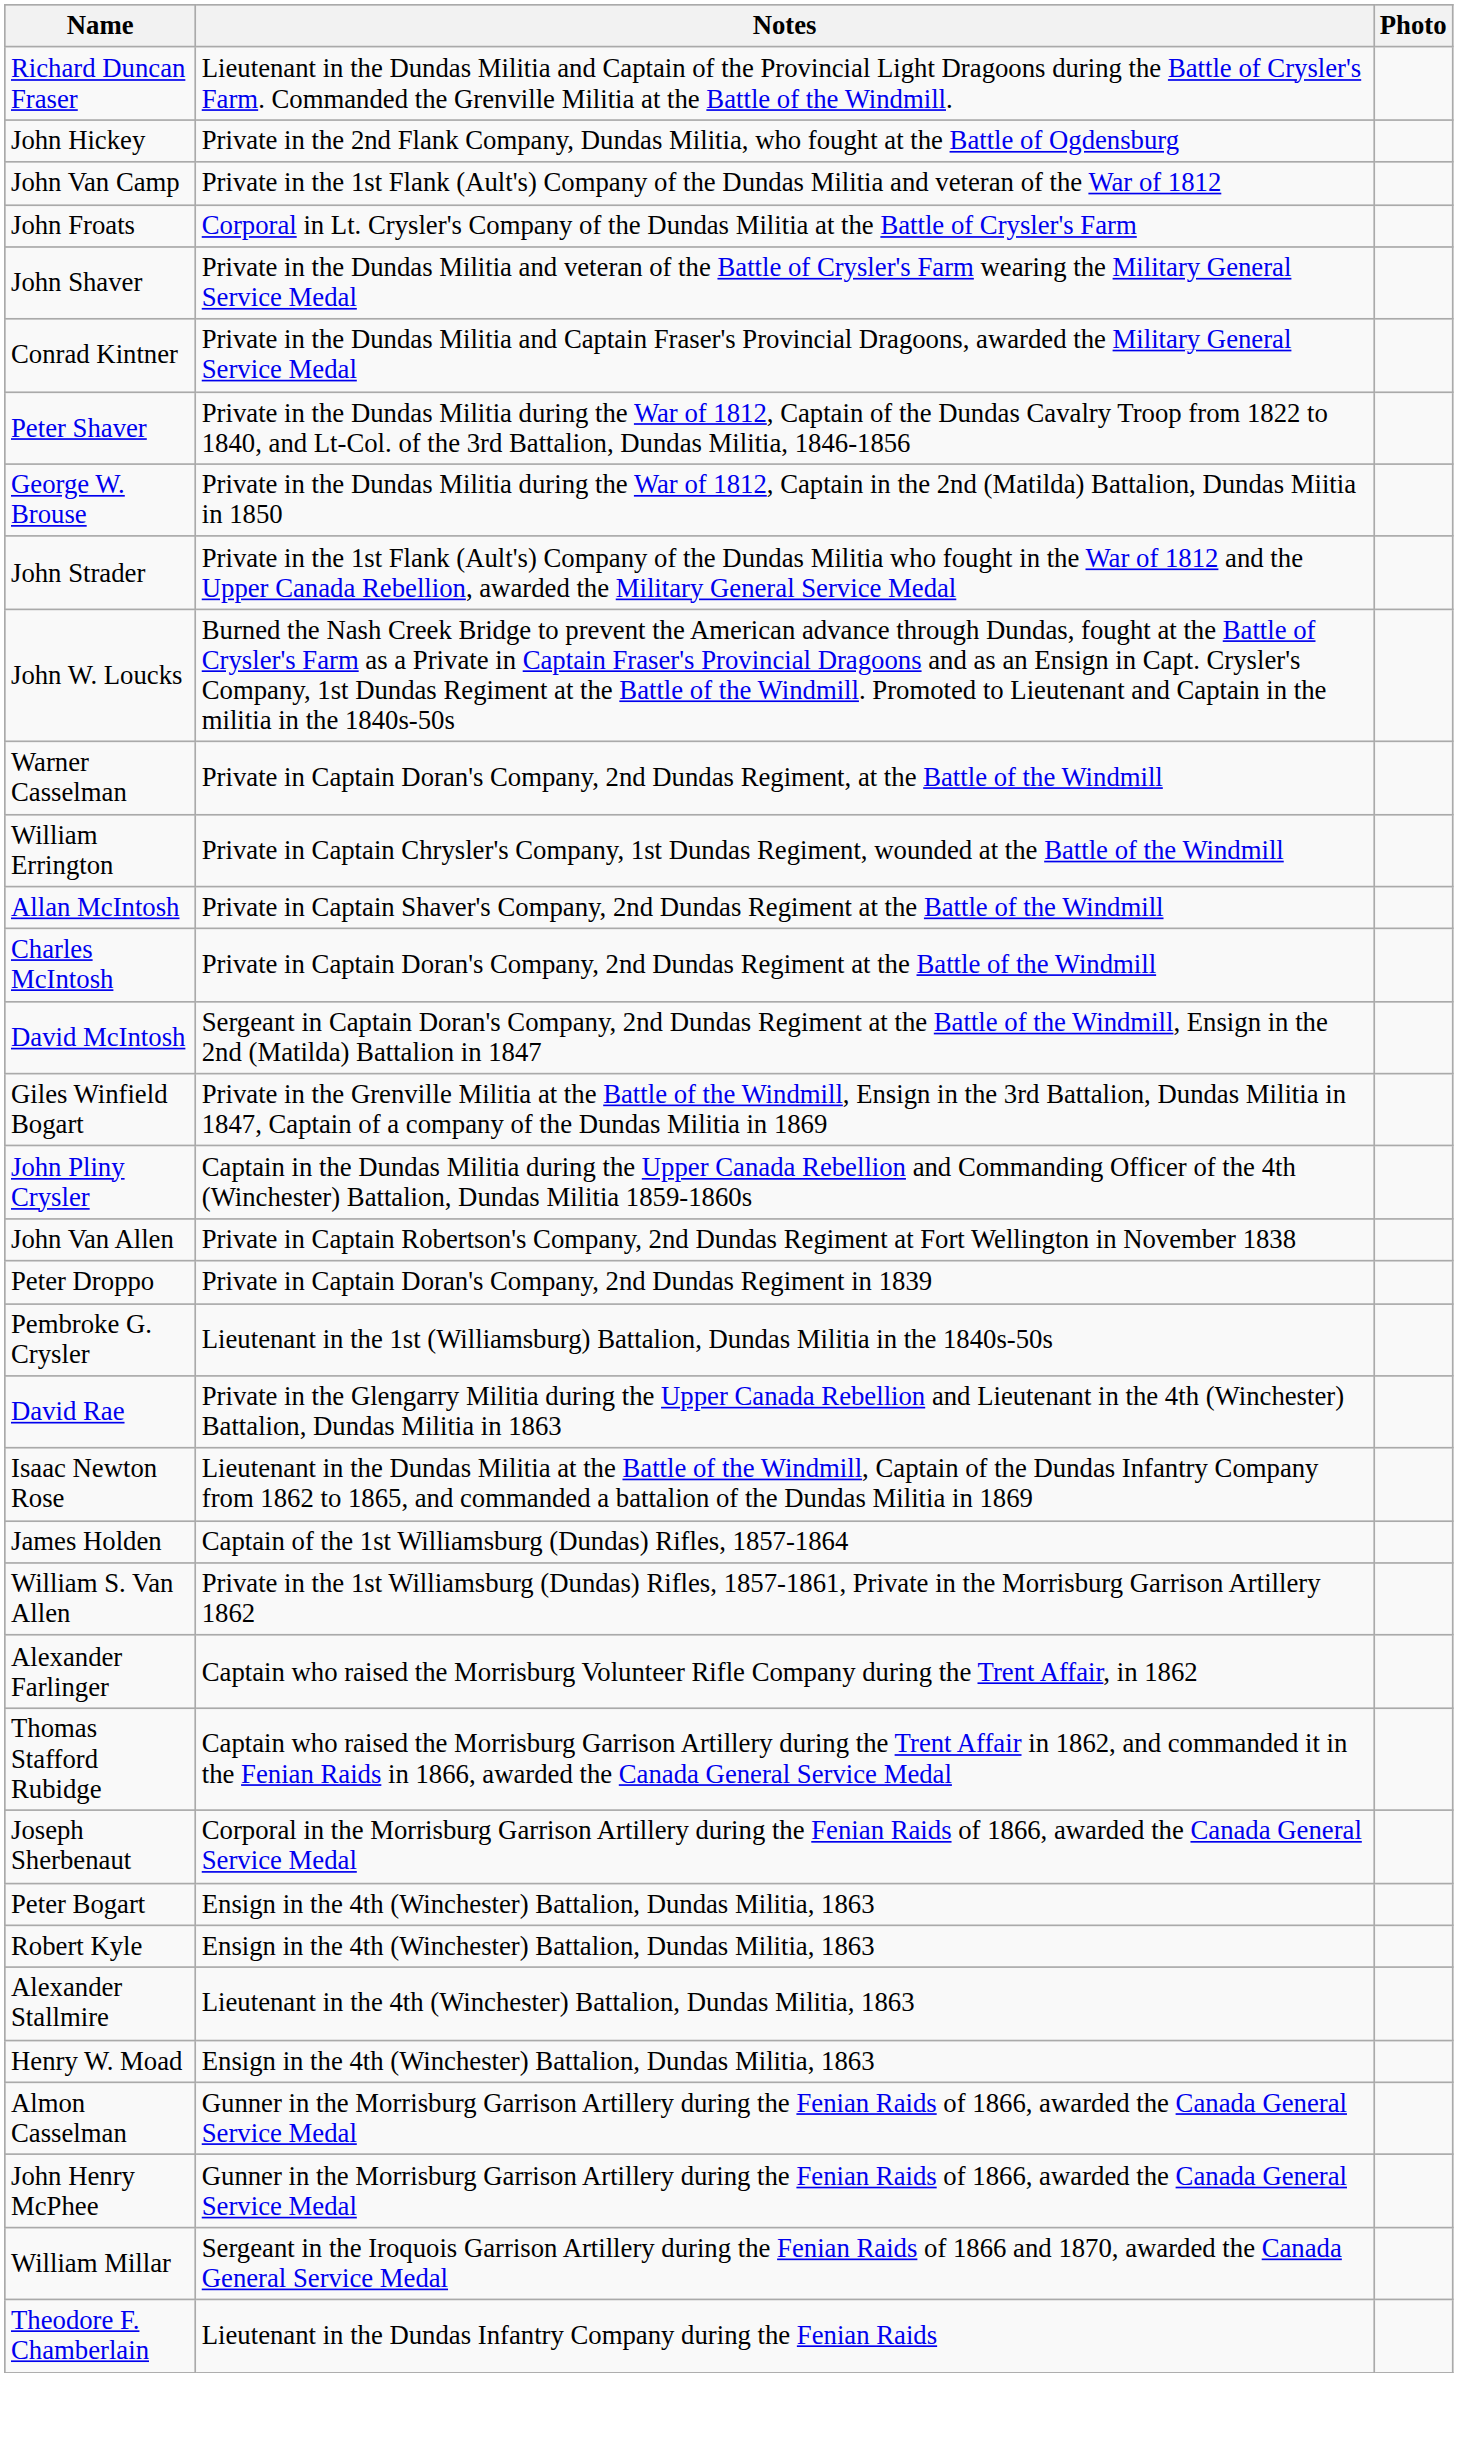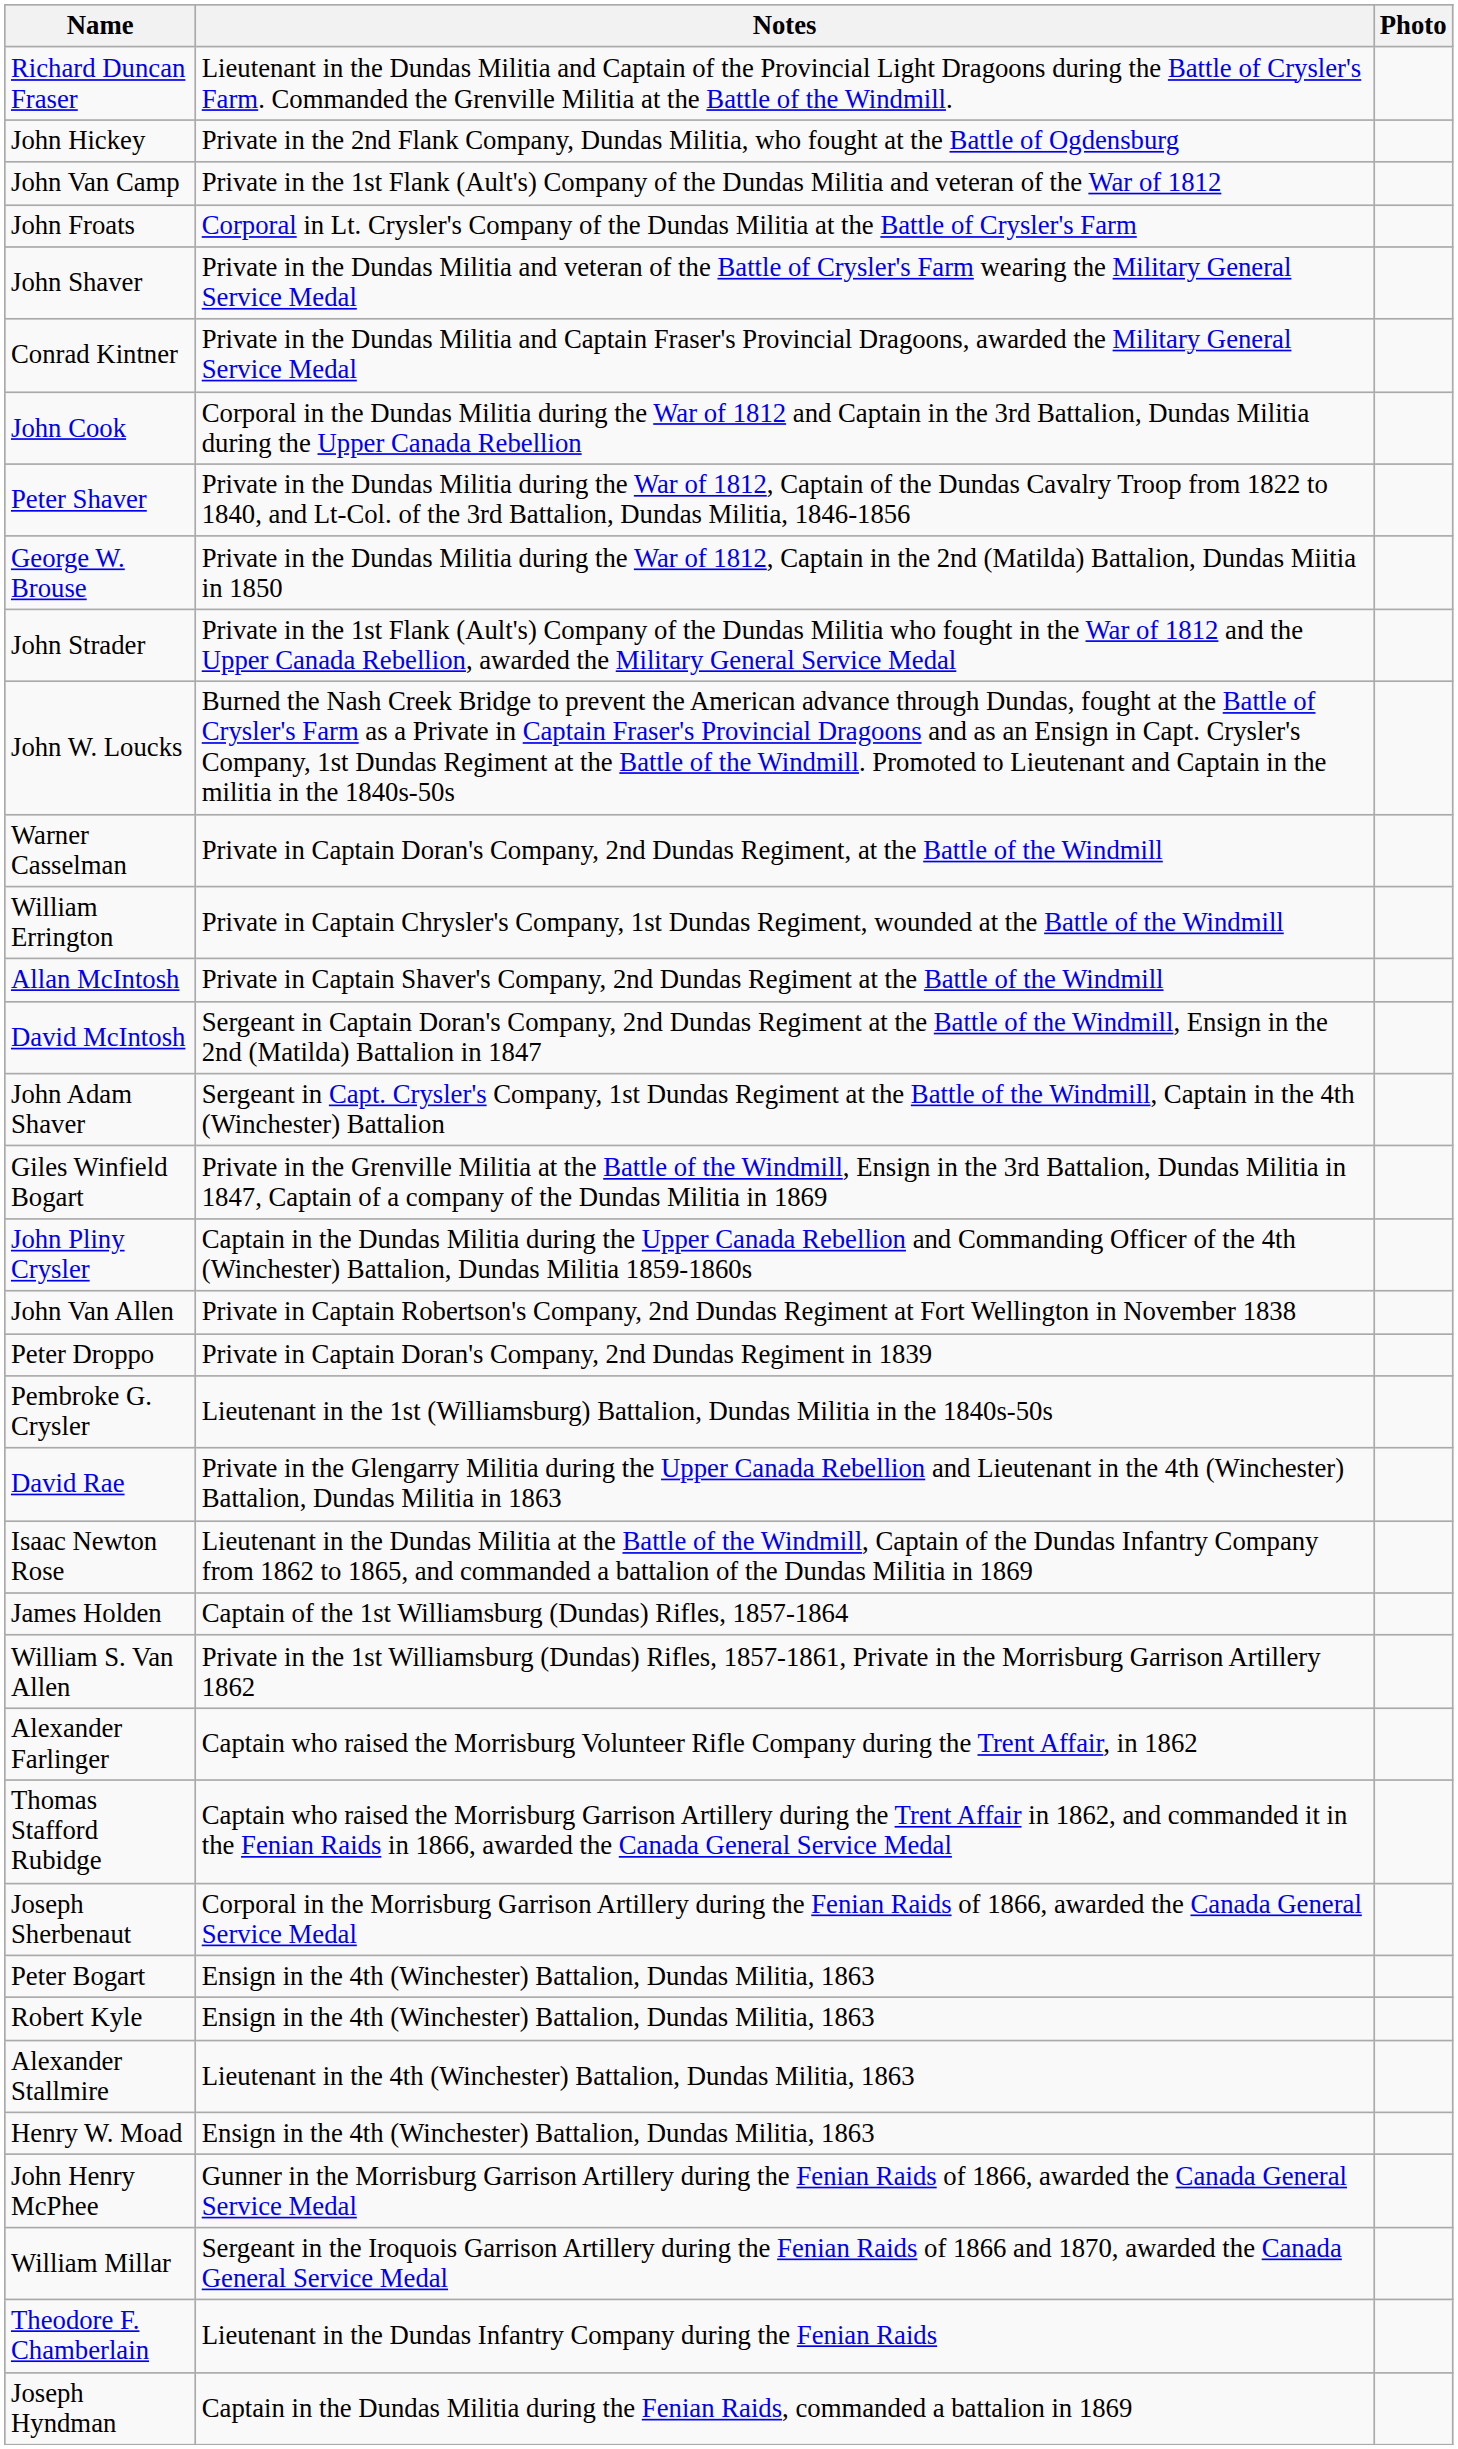 <table class="wikitable">
 <tr>
 <th>Name</th>
 <th>Notes</th>
 <th>Photo</th>
 </tr>
 <tr>
 <td><a href='#'>Richard Duncan Fraser</a></td>
 <td>Lieutenant in the Dundas Militia and Captain of the Provincial Light Dragoons during the <a href='#'>Battle of Crysler's Farm</a>. Commanded the Grenville Militia at the <a href='#'>Battle of the Windmill</a>.</td>
 <td></td>
 </tr>
 <tr>
 <td>John Hickey</td>
 <td>Private in the 2nd Flank Company, Dundas Militia, who fought at the <a href='#'>Battle of Ogdensburg</a></td>
 <td></td>
 </tr>
 <tr>
 <td>John Van Camp</td>
 <td>Private in the 1st Flank (Ault's) Company of the Dundas Militia and veteran of the <a href='#'>War of 1812</a></td>
 <td></td>
 </tr>
 <tr>
 <td>John Froats</td>
 <td><a href='#'>Corporal</a> in Lt. Crysler's Company of the Dundas Militia at the <a href='#'>Battle of Crysler's Farm</a></td>
 <td></td>
 </tr>
 <tr>
 <td>John Shaver</td>
 <td>Private in the Dundas Militia and veteran of the <a href='#'>Battle of Crysler's Farm</a> wearing the <a href='#'>Military General Service Medal</a></td>
 <td></td>
 </tr>
 <tr>
 <td>Conrad Kintner</td>
 <td>Private in the Dundas Militia and Captain Fraser's Provincial Dragoons, awarded the <a href='#'>Military General Service Medal</a></td>
+<td></td>
+</tr>
+<tr>
+<td><a href='#'>John Cook</a></td>
+<td>Corporal in the Dundas Militia during the <a href='#'>War of 1812</a> and Captain in the 3rd Battalion, Dundas Militia during the <a href='#'>Upper Canada Rebellion</a></td>
 <td></td>
 </tr>
 <tr>
 <td><a href='#'>Peter Shaver</a></td>
 <td>Private in the Dundas Militia during the <a href='#'>War of 1812</a>, Captain of the Dundas Cavalry Troop from 1822 to 1840, and Lt-Col. of the 3rd Battalion, Dundas Militia, 1846-1856</td>
 <td></td>
 </tr>
 <tr>
 <td><a href='#'>George W. Brouse</a></td>
 <td>Private in the Dundas Militia during the <a href='#'>War of 1812</a>, Captain in the 2nd (Matilda) Battalion, Dundas Miitia in 1850</td>
 <td></td>
 </tr>
 <tr>
 <td>John Strader</td>
 <td>Private in the 1st Flank (Ault's) Company of the Dundas Militia who fought in the <a href='#'>War of 1812</a> and the <a href='#'>Upper Canada Rebellion</a>, awarded the <a href='#'>Military General Service Medal</a></td>
 <td></td>
 </tr>
 <tr>
 <td>John W. Loucks</td>
 <td>Burned the Nash Creek Bridge to prevent the American advance through Dundas, fought at the <a href='#'>Battle of Crysler's Farm</a> as a Private in <a href='#'>Captain Fraser's Provincial Dragoons</a> and as an Ensign in Capt. Crysler's Company, 1st Dundas Regiment at the <a href='#'>Battle of the Windmill</a>. Promoted to Lieutenant and Captain in the militia in the 1840s-50s</td>
 <td></td>
 </tr>
 <tr>
 <td>Warner Casselman</td>
 <td>Private in Captain Doran's Company, 2nd Dundas Regiment, at the <a href='#'>Battle of the Windmill</a></td>
 <td></td>
 </tr>
 <tr>
 <td>William Errington</td>
 <td>Private in Captain Chrysler's Company, 1st Dundas Regiment, wounded at the <a href='#'>Battle of the Windmill</a></td>
 <td></td>
 </tr>
 <tr>
 <td><a href='#'>Allan McIntosh</a></td>
 <td>Private in Captain Shaver's Company, 2nd Dundas Regiment at the <a href='#'>Battle of the Windmill</a></td>
 <td></td>
 </tr>
 <tr>
-<td><a href='#'>Charles McIntosh</a></td>
-<td>Private in Captain Doran's Company, 2nd Dundas Regiment at the <a href='#'>Battle of the Windmill</a></td>
+<td><a href='#'>David McIntosh</a></td>
+<td>Sergeant in Captain Doran's Company, 2nd Dundas Regiment at the <a href='#'>Battle of the Windmill</a>, Ensign in the 2nd (Matilda) Battalion in 1847</td>
 <td></td>
 </tr>
 <tr>
-<td><a href='#'>David McIntosh</a></td>
-<td>Sergeant in Captain Doran's Company, 2nd Dundas Regiment at the <a href='#'>Battle of the Windmill</a>, Ensign in the 2nd (Matilda) Battalion in 1847</td>
+<td>John Adam Shaver</td>
+<td>Sergeant in <a href='#'>Capt. Crysler's</a> Company, 1st Dundas Regiment at the <a href='#'>Battle of the Windmill</a>, Captain in the 4th (Winchester) Battalion</td>
 <td></td>
 </tr>
 <tr>
 <td>Giles Winfield Bogart</td>
 <td>Private in the Grenville Militia at the <a href='#'>Battle of the Windmill</a>, Ensign in the 3rd Battalion, Dundas Militia in 1847, Captain of a company of the Dundas Militia in 1869</td>
 <td></td>
 </tr>
 <tr>
 <td><a href='#'>John Pliny Crysler</a></td>
 <td>Captain in the Dundas Militia during the <a href='#'>Upper Canada Rebellion</a> and Commanding Officer of the 4th (Winchester) Battalion, Dundas Militia 1859-1860s</td>
 <td></td>
 </tr>
 <tr>
 <td>John Van Allen</td>
 <td>Private in Captain Robertson's Company, 2nd Dundas Regiment at Fort Wellington in November 1838</td>
 <td></td>
 </tr>
 <tr>
 <td>Peter Droppo</td>
 <td>Private in Captain Doran's Company, 2nd Dundas Regiment in 1839</td>
 <td></td>
 </tr>
 <tr>
 <td>Pembroke G. Crysler</td>
 <td>Lieutenant in the 1st (Williamsburg) Battalion, Dundas Militia in the 1840s-50s</td>
 <td></td>
 </tr>
 <tr>
 <td><a href='#'>David Rae</a></td>
 <td>Private in the Glengarry Militia during the <a href='#'>Upper Canada Rebellion</a> and Lieutenant in the 4th (Winchester) Battalion, Dundas Militia in 1863</td>
 <td></td>
 </tr>
 <tr>
 <td>Isaac Newton Rose</td>
 <td>Lieutenant in the Dundas Militia at the <a href='#'>Battle of the Windmill</a>, Captain of the Dundas Infantry Company from 1862 to 1865, and commanded a battalion of the Dundas Militia in 1869</td>
 <td></td>
 </tr>
 <tr>
 <td>James Holden</td>
 <td>Captain of the 1st Williamsburg (Dundas) Rifles, 1857-1864</td>
 <td></td>
 </tr>
 <tr>
 <td>William S. Van Allen</td>
 <td>Private in the 1st Williamsburg (Dundas) Rifles, 1857-1861, Private in the Morrisburg Garrison Artillery 1862</td>
 <td></td>
 </tr>
 <tr>
 <td>Alexander Farlinger</td>
 <td>Captain who raised the Morrisburg Volunteer Rifle Company during the <a href='#'>Trent Affair</a>, in 1862</td>
 <td></td>
 </tr>
 <tr>
 <td>Thomas Stafford Rubidge</td>
 <td>Captain who raised the Morrisburg Garrison Artillery during the <a href='#'>Trent Affair</a> in 1862, and commanded it in the <a href='#'>Fenian Raids</a> in 1866, awarded the <a href='#'>Canada General Service Medal</a></td>
 <td></td>
 </tr>
 <tr>
 <td>Joseph Sherbenaut</td>
 <td>Corporal in the Morrisburg Garrison Artillery during the <a href='#'>Fenian Raids</a> of 1866, awarded the <a href='#'>Canada General Service Medal</a></td>
 <td></td>
 </tr>
 <tr>
 <td>Peter Bogart</td>
 <td>Ensign in the 4th (Winchester) Battalion, Dundas Militia, 1863</td>
 <td></td>
 </tr>
 <tr>
 <td>Robert Kyle</td>
 <td>Ensign in the 4th (Winchester) Battalion, Dundas Militia, 1863</td>
 <td></td>
 </tr>
 <tr>
 <td>Alexander Stallmire</td>
 <td>Lieutenant in the 4th (Winchester) Battalion, Dundas Militia, 1863</td>
 <td></td>
 </tr>
 <tr>
 <td>Henry W. Moad</td>
 <td>Ensign in the 4th (Winchester) Battalion, Dundas Militia, 1863</td>
 <td></td>
 </tr>
 <tr>
-<td>Almon Casselman</td>
-<td>Gunner in the Morrisburg Garrison Artillery during the <a href='#'>Fenian Raids</a> of 1866, awarded the <a href='#'>Canada General Service Medal</a></td>
-<td></td>
-</tr>
-<tr>
 <td>John Henry McPhee</td>
 <td>Gunner in the Morrisburg Garrison Artillery during the <a href='#'>Fenian Raids</a> of 1866, awarded the <a href='#'>Canada General Service Medal</a></td>
 <td></td>
 </tr>
 <tr>
 <td>William Millar</td>
 <td>Sergeant in the Iroquois Garrison Artillery during the <a href='#'>Fenian Raids</a> of 1866 and 1870, awarded the <a href='#'>Canada General Service Medal</a></td>
 <td></td>
 </tr>
 <tr>
 <td><a href='#'>Theodore F. Chamberlain</a></td>
 <td>Lieutenant in the Dundas Infantry Company during the <a href='#'>Fenian Raids</a></td>
 <td></td>
 </tr>
+<tr>
+<td>Joseph Hyndman</td>
+<td>Captain in the Dundas Militia during the <a href='#'>Fenian Raids</a>, commanded a battalion in 1869</td>
+<td></td>
+</tr>
 </table>
